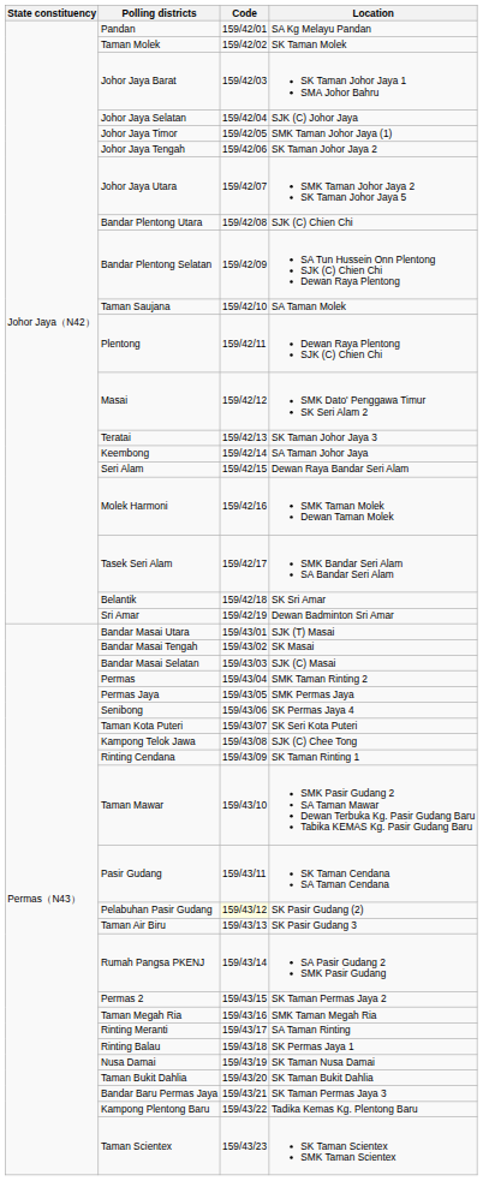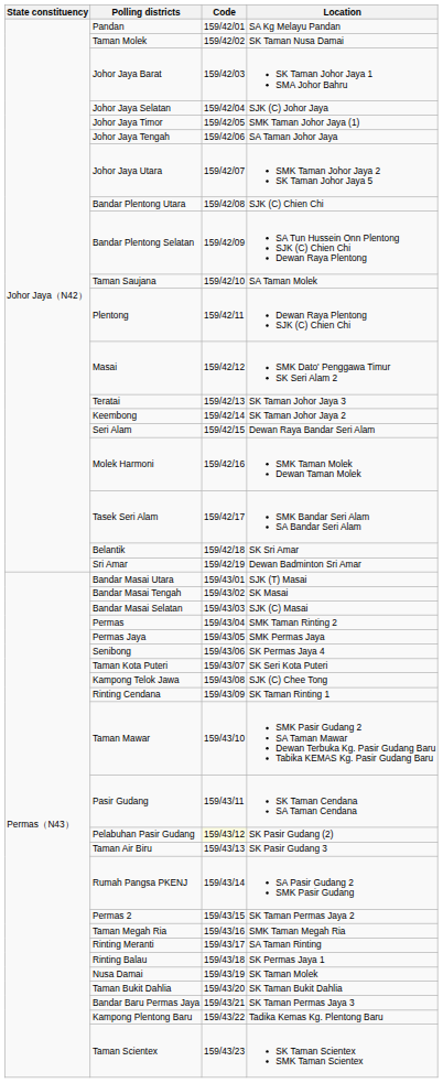 <table class="wikitable sortable mw-collapsible" style="white-space:nowrap;font-size:85%">
 <tr>
 <th>State constituency</th>
 <th>Polling districts</th>
 <th>Code</th>
 <th>Location</th>
 </tr>
 <tr>
 <td rowspan="19">Johor Jaya（N42）</td>
 <td>Pandan</td>
 <td>159/42/01</td>
 <td>SA Kg Melayu Pandan</td>
 </tr>
 <tr>
 <td>Taman Molek</td>
 <td>159/42/02</td>
-<td>SK Taman Molek</td>
+<td>SK Taman Nusa Damai</td>
 </tr>
 <tr>
 <td>Johor Jaya Barat</td>
 <td>159/42/03</td>
 <td><br><ul><li>SK Taman Johor Jaya 1</li><li>SMA Johor Bahru</li></ul></td>
 </tr>
 <tr>
 <td>Johor Jaya Selatan</td>
 <td>159/42/04</td>
 <td>SJK (C) Johor Jaya</td>
 </tr>
 <tr>
 <td>Johor Jaya Timor</td>
 <td>159/42/05</td>
 <td>SMK Taman Johor Jaya (1)</td>
 </tr>
 <tr>
 <td>Johor Jaya Tengah</td>
 <td>159/42/06</td>
-<td>SK Taman Johor Jaya 2</td>
+<td>SA Taman Johor Jaya</td>
 </tr>
 <tr>
 <td>Johor Jaya Utara</td>
 <td>159/42/07</td>
 <td><br><ul><li>SMK Taman Johor Jaya 2</li><li>SK Taman Johor Jaya 5</li></ul></td>
 </tr>
 <tr>
 <td>Bandar Plentong Utara</td>
 <td>159/42/08</td>
 <td>SJK (C) Chien Chi</td>
 </tr>
 <tr>
 <td>Bandar Plentong Selatan</td>
 <td>159/42/09</td>
 <td><br><ul><li>SA Tun Hussein Onn Plentong</li><li>SJK (C) Chien Chi</li><li>Dewan Raya Plentong</li></ul></td>
 </tr>
 <tr>
 <td>Taman Saujana</td>
 <td>159/42/10</td>
 <td>SA Taman Molek</td>
 </tr>
 <tr>
 <td>Plentong</td>
 <td>159/42/11</td>
 <td><br><ul><li>Dewan Raya Plentong</li><li>SJK (C) Chien Chi</li></ul></td>
 </tr>
 <tr>
 <td>Masai</td>
 <td>159/42/12</td>
 <td><br><ul><li>SMK Dato' Penggawa Timur</li><li>SK Seri Alam 2</li></ul></td>
 </tr>
 <tr>
 <td>Teratai</td>
 <td>159/42/13</td>
 <td>SK Taman Johor Jaya 3</td>
 </tr>
 <tr>
 <td>Keembong</td>
 <td>159/42/14</td>
-<td>SA Taman Johor Jaya</td>
+<td>SK Taman Johor Jaya 2</td>
 </tr>
 <tr>
 <td>Seri Alam</td>
 <td>159/42/15</td>
 <td>Dewan Raya Bandar Seri Alam</td>
 </tr>
 <tr>
 <td>Molek Harmoni</td>
 <td>159/42/16</td>
 <td><br><ul><li>SMK Taman Molek</li><li>Dewan Taman Molek</li></ul></td>
 </tr>
 <tr>
 <td>Tasek Seri Alam</td>
 <td>159/42/17</td>
 <td><br><ul><li>SMK Bandar Seri Alam</li><li>SA Bandar Seri Alam</li></ul></td>
 </tr>
 <tr>
 <td>Belantik</td>
 <td>159/42/18</td>
 <td>SK Sri Amar</td>
 </tr>
 <tr>
 <td>Sri Amar</td>
 <td>159/42/19</td>
 <td>Dewan Badminton Sri Amar</td>
 </tr>
 <tr>
 <td rowspan="23">Permas（N43）</td>
 <td>Bandar Masai Utara</td>
 <td>159/43/01</td>
 <td>SJK (T) Masai</td>
 </tr>
 <tr>
 <td>Bandar Masai Tengah</td>
 <td>159/43/02</td>
 <td>SK Masai</td>
 </tr>
 <tr>
 <td>Bandar Masai Selatan</td>
 <td>159/43/03</td>
 <td>SJK (C) Masai</td>
 </tr>
 <tr>
 <td>Permas</td>
 <td>159/43/04</td>
 <td>SMK Taman Rinting 2</td>
 </tr>
 <tr>
 <td>Permas Jaya</td>
 <td>159/43/05</td>
 <td>SMK Permas Jaya</td>
 </tr>
 <tr>
 <td>Senibong</td>
 <td>159/43/06</td>
 <td>SK Permas Jaya 4</td>
 </tr>
 <tr>
 <td>Taman Kota Puteri</td>
 <td>159/43/07</td>
 <td>SK Seri Kota Puteri</td>
 </tr>
 <tr>
 <td>Kampong Telok Jawa</td>
 <td>159/43/08</td>
 <td>SJK (C) Chee Tong</td>
 </tr>
 <tr>
 <td>Rinting Cendana</td>
 <td>159/43/09</td>
 <td>SK Taman Rinting 1</td>
 </tr>
 <tr>
 <td>Taman Mawar</td>
 <td>159/43/10</td>
 <td><br><ul><li>SMK Pasir Gudang 2</li><li>SA Taman Mawar</li><li>Dewan Terbuka Kg. Pasir Gudang Baru</li><li>Tabika KEMAS Kg. Pasir Gudang Baru</li></ul></td>
 </tr>
 <tr>
 <td>Pasir Gudang</td>
 <td>159/43/11</td>
 <td><br><ul><li>SK Taman Cendana</li><li>SA Taman Cendana</li></ul></td>
 </tr>
 <tr>
 <td>Pelabuhan Pasir Gudang</td>
 <td style="background: lightyellow;">159/43/12</td>
 <td>SK Pasir Gudang (2)</td>
 </tr>
 <tr>
 <td>Taman Air Biru</td>
 <td>159/43/13</td>
 <td>SK Pasir Gudang 3</td>
 </tr>
 <tr>
 <td>Rumah Pangsa PKENJ</td>
 <td>159/43/14</td>
 <td><br><ul><li>SA Pasir Gudang 2</li><li>SMK Pasir Gudang</li></ul></td>
 </tr>
 <tr>
 <td>Permas 2</td>
 <td>159/43/15</td>
 <td>SK Taman Permas Jaya 2</td>
 </tr>
 <tr>
 <td>Taman Megah Ria</td>
 <td>159/43/16</td>
 <td>SMK Taman Megah Ria</td>
 </tr>
 <tr>
 <td>Rinting Meranti</td>
 <td>159/43/17</td>
 <td>SA Taman Rinting</td>
 </tr>
 <tr>
 <td>Rinting Balau</td>
 <td>159/43/18</td>
 <td>SK Permas Jaya 1</td>
 </tr>
 <tr>
 <td>Nusa Damai</td>
 <td>159/43/19</td>
-<td>SK Taman Nusa Damai</td>
+<td>SK Taman Molek</td>
 </tr>
 <tr>
 <td>Taman Bukit Dahlia</td>
 <td>159/43/20</td>
 <td>SK Taman Bukit Dahlia</td>
 </tr>
 <tr>
 <td>Bandar Baru Permas Jaya</td>
 <td>159/43/21</td>
 <td>SK Taman Permas Jaya 3</td>
 </tr>
 <tr>
 <td>Kampong Plentong Baru</td>
 <td>159/43/22</td>
 <td>Tadika Kemas Kg. Plentong Baru</td>
 </tr>
 <tr>
 <td>Taman Scientex</td>
 <td>159/43/23</td>
 <td><br><ul><li>SK Taman Scientex</li><li>SMK Taman Scientex</li></ul></td>
 </tr>
 </table>
